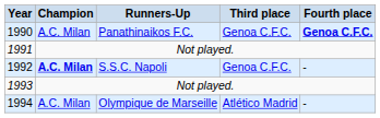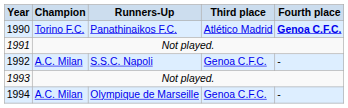 <table class="wikitable">
 <tr>
 <th style="background:#CCDDEE;">Year</th>
 <th style="background:#CCDDEE;">Champion</th>
 <th style="background:#CCDDEE;">Runners-Up</th>
 <th style="background:#CCDDEE;">Third place</th>
 <th style="background:#CCDDEE;">Fourth place</th>
 </tr>
 <tr align="left" bgcolor=#DDEEFF>
 <td>1990</td>
-<td> <a href='#'>A.C. Milan</a></td>
+<td> <a href='#'>Torino F.C.</a></td>
 <td> <a href='#'>Panathinaikos F.C.</a></td>
-<td> <a href='#'>Genoa C.F.C.</a></td>
+<td> <a href='#'>Atlético Madrid</a></td>
 <td><strong> <a href='#'>Genoa C.F.C.</a></strong></td>
 </tr>
 <tr>
 <td><em>1991</em></td>
 <td colspan=5 style="text-align:center;"><em>Not played.</em></td>
 </tr>
 <tr align="left" bgcolor=#DDEEFF>
 <td>1992</td>
-<td><strong> <a href='#'>A.C. Milan</a></strong></td>
+<td> <a href='#'>A.C. Milan</a></td>
 <td> <a href='#'>S.S.C. Napoli</a></td>
 <td> <a href='#'>Genoa C.F.C.</a></td>
 <td>-</td>
 </tr>
 <tr>
 <td><em>1993</em></td>
 <td colspan=5 style="text-align:center;"><em>Not played.</em></td>
 </tr>
 <tr align="left" bgcolor=#DDEEFF>
 <td>1994</td>
 <td> <a href='#'>A.C. Milan</a></td>
 <td> <a href='#'>Olympique de Marseille</a></td>
-<td> <a href='#'>Atlético Madrid</a></td>
+<td> <a href='#'>Genoa C.F.C.</a></td>
 <td>-</td>
 </tr>
 </table>
